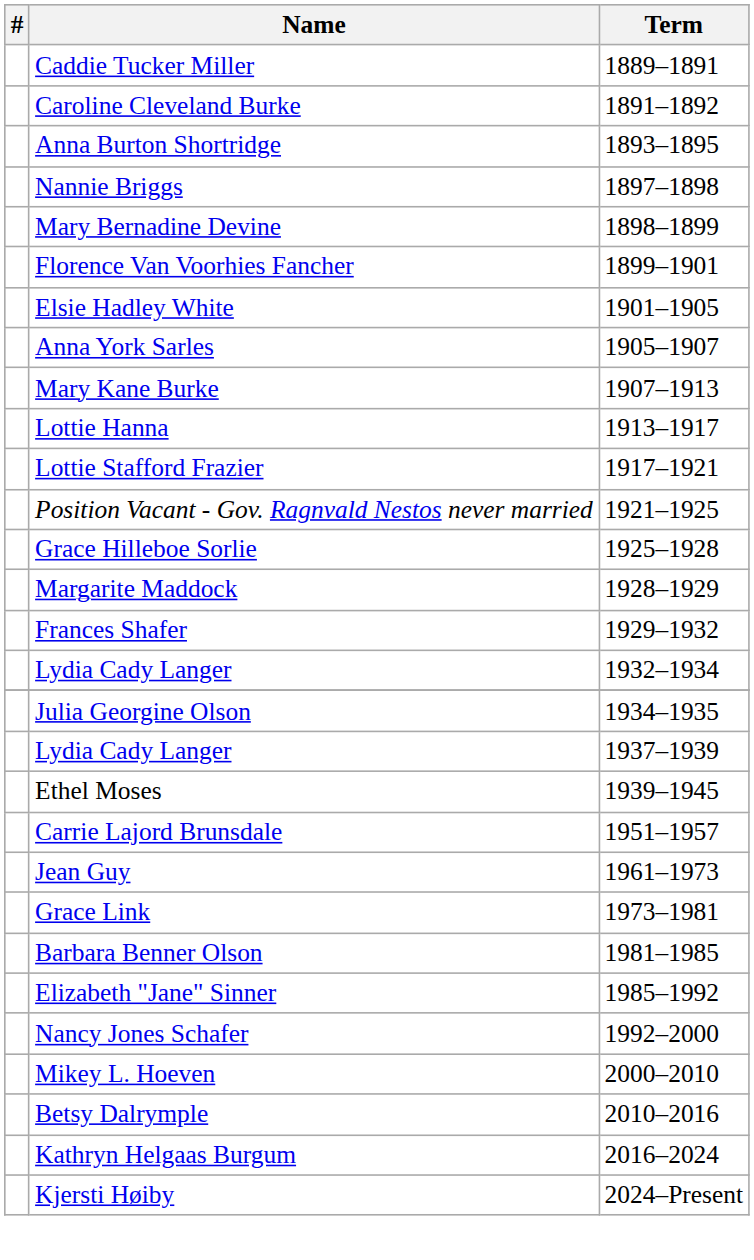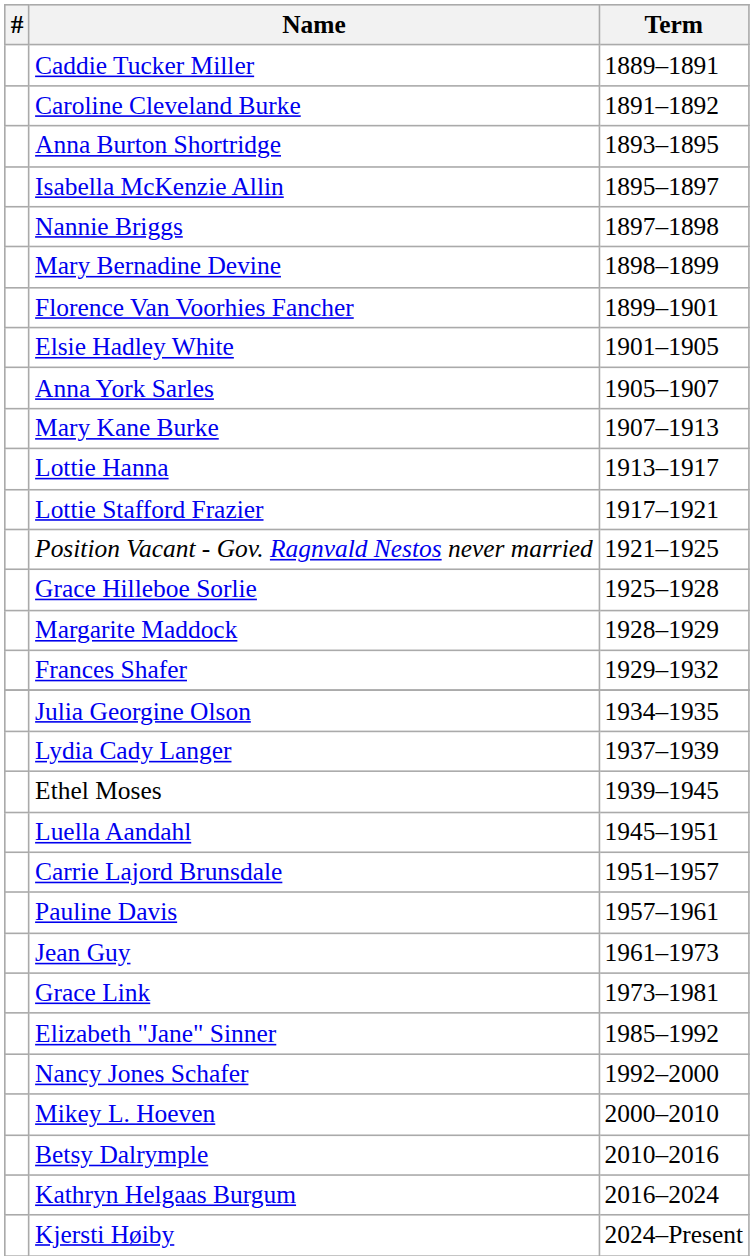 <table class=wikitable>
 <tr>
 <th>#</th>
 <th>Name</th>
 <th>Term</th>
 </tr>
 <tr bgcolor=#FFFFFF>
 <td></td>
 <td><a href='#'>Caddie Tucker Miller</a></td>
 <td>1889–1891</td>
 </tr>
 <tr bgcolor=#FFFFFF>
 <td></td>
 <td><a href='#'>Caroline Cleveland Burke</a></td>
 <td>1891–1892</td>
 </tr>
 <tr bgcolor=#FFFFFF>
 <td></td>
 <td><a href='#'>Anna Burton Shortridge</a></td>
 <td>1893–1895</td>
+</tr>
+<tr bgcolor=#FFFFFF>
+<td></td>
+<td><a href='#'>Isabella McKenzie Allin</a></td>
+<td>1895–1897</td>
 </tr>
 <tr bgcolor=#FFFFFF>
 <td></td>
 <td><a href='#'>Nannie Briggs</a></td>
 <td>1897–1898</td>
 </tr>
 <tr bgcolor=#FFFFFF>
 <td></td>
 <td><a href='#'>Mary Bernadine Devine</a></td>
 <td>1898–1899</td>
 </tr>
 <tr bgcolor=#FFFFFF>
 <td></td>
 <td><a href='#'>Florence Van Voorhies Fancher</a></td>
 <td>1899–1901</td>
 </tr>
 <tr bgcolor=#FFFFFF>
 <td></td>
 <td><a href='#'>Elsie Hadley White</a></td>
 <td>1901–1905</td>
 </tr>
 <tr bgcolor=#FFFFFF>
 <td></td>
 <td><a href='#'>Anna York Sarles</a></td>
 <td>1905–1907</td>
 </tr>
 <tr bgcolor=#FFFFFF>
 <td></td>
 <td><a href='#'>Mary Kane Burke</a></td>
 <td>1907–1913</td>
 </tr>
 <tr bgcolor=#FFFFFF>
 <td></td>
 <td><a href='#'>Lottie Hanna</a></td>
 <td>1913–1917</td>
 </tr>
 <tr bgcolor=#FFFFFF>
 <td></td>
 <td><a href='#'>Lottie Stafford Frazier</a></td>
 <td>1917–1921</td>
 </tr>
 <tr bgcolor=#FFFFFF>
 <td></td>
 <td><em>Position Vacant - Gov. <a href='#'>Ragnvald Nestos</a> never married</em></td>
 <td>1921–1925</td>
 </tr>
 <tr bgcolor=#FFFFFF>
 <td></td>
 <td><a href='#'>Grace Hilleboe Sorlie</a></td>
 <td>1925–1928</td>
 </tr>
 <tr bgcolor=#FFFFFF>
 <td></td>
 <td><a href='#'>Margarite Maddock</a></td>
 <td>1928–1929</td>
 </tr>
 <tr bgcolor=#FFFFFF>
 <td></td>
 <td><a href='#'>Frances Shafer</a></td>
 <td>1929–1932</td>
 </tr>
 <tr bgcolor=#FFFFFF>
-<td></td>
-<td><a href='#'>Lydia Cady Langer</a></td>
-<td>1932–1934</td>
-</tr>
-<tr bgcolor=#FFFFFF>
 </tr>
 <tr bgcolor=#FFFFFF>
 <td></td>
 <td><a href='#'>Julia Georgine Olson</a></td>
 <td>1934–1935</td>
 </tr>
 <tr bgcolor=#FFFFFF>
 <td></td>
 <td><a href='#'>Lydia Cady Langer</a></td>
 <td>1937–1939</td>
 </tr>
 <tr bgcolor=#FFFFFF>
 <td></td>
 <td>Ethel Moses</td>
 <td>1939–1945</td>
 </tr>
 <tr bgcolor=#FFFFFF>
 <td></td>
+<td><a href='#'>Luella Aandahl</a></td>
+<td>1945–1951</td>
+</tr>
+<tr bgcolor=#FFFFFF>
+<td></td>
 <td><a href='#'>Carrie Lajord Brunsdale</a></td>
 <td>1951–1957</td>
+</tr>
+<tr bgcolor=#FFFFFF>
+<td></td>
+<td><a href='#'>Pauline Davis</a></td>
+<td>1957–1961</td>
 </tr>
 <tr bgcolor=#FFFFFF>
 <td></td>
 <td><a href='#'>Jean Guy</a></td>
 <td>1961–1973</td>
 </tr>
 <tr bgcolor=#FFFFFF>
 <td></td>
 <td><a href='#'>Grace Link</a></td>
 <td>1973–1981</td>
-</tr>
-<tr bgcolor=#FFFFFF>
-<td></td>
-<td><a href='#'>Barbara Benner Olson</a></td>
-<td>1981–1985</td>
 </tr>
 <tr bgcolor=#FFFFFF>
 <td></td>
 <td><a href='#'>Elizabeth "Jane" Sinner</a></td>
 <td>1985–1992</td>
 </tr>
 <tr bgcolor=#FFFFFF>
 <td></td>
 <td><a href='#'>Nancy Jones Schafer</a></td>
 <td>1992–2000</td>
 </tr>
 <tr bgcolor=#FFFFFF>
 <td></td>
 <td><a href='#'>Mikey L. Hoeven</a></td>
 <td>2000–2010</td>
 </tr>
 <tr bgcolor=#FFFFFF>
 <td></td>
 <td><a href='#'>Betsy Dalrymple</a></td>
 <td>2010–2016</td>
 </tr>
 <tr bgcolor=#FFFFFF>
 <td></td>
 <td><a href='#'>Kathryn Helgaas Burgum</a></td>
 <td>2016–2024</td>
 </tr>
 <tr bgcolor=#FFFFFF>
 <td></td>
 <td><a href='#'>Kjersti Høiby</a></td>
 <td>2024–Present</td>
 </tr>
 </table>
